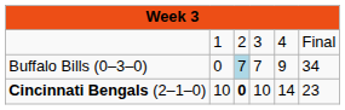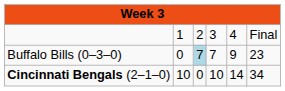 <table class="wikitable">
 <tr>
 <th colspan="60" style="background:#ed4e16;">Week 3</th>
 </tr>
 <tr>
 <td></td>
 <td>1</td>
 <td>2</td>
 <td>3</td>
 <td>4</td>
 <td>Final</td>
 </tr>
 <tr>
 <td>Buffalo Bills (0–3–0)</td>
 <td>0</td>
 <td style="background: lightblue;">7</td>
 <td>7</td>
 <td>9</td>
-<td>34</td>
+<td>23</td>
 </tr>
 <tr>
 <td><strong>Cincinnati Bengals</strong> (2–1–0)</td>
 <td>10</td>
-<td><strong>0</strong></td>
+<td>0</td>
 <td>10</td>
 <td>14</td>
-<td>23</td>
+<td>34</td>
 </tr>
 </table>
